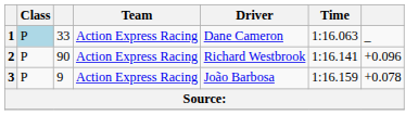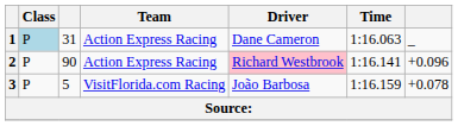 <table class="wikitable">
 <tr>
 <th scope="col"></th>
 <th scope="col">Class</th>
 <th scope="col"></th>
 <th scope="col">Team</th>
 <th scope="col">Driver</th>
 <th scope="col">Time</th>
 <th scope="col"></th>
 </tr>
 <tr>
 <th scope="row">1</th>
 <td style="background: lightblue;">P</td>
-<td>33</td>
+<td>31</td>
 <td><a href='#'>Action Express Racing</a></td>
 <td><a href='#'>Dane Cameron</a></td>
 <td>1:16.063</td>
 <td>_</td>
 </tr>
 <tr>
 <th scope="row">2</th>
 <td>P</td>
 <td>90</td>
 <td><a href='#'>Action Express Racing</a></td>
-<td><a href='#'>Richard Westbrook</a></td>
+<td style="background: pink;"><a href='#'>Richard Westbrook</a></td>
 <td>1:16.141</td>
 <td>+0.096</td>
 </tr>
 <tr>
 <th scope="row">3</th>
 <td>P</td>
-<td>9</td>
-<td><a href='#'>Action Express Racing</a></td>
+<td>5</td>
+<td><a href='#'>VisitFlorida.com Racing</a></td>
 <td><a href='#'>João Barbosa</a></td>
 <td>1:16.159</td>
 <td>+0.078</td>
 </tr>
 <tr>
 <th colspan="7">Source:</th>
 </tr>
 <tr>
 </tr>
 </table>
